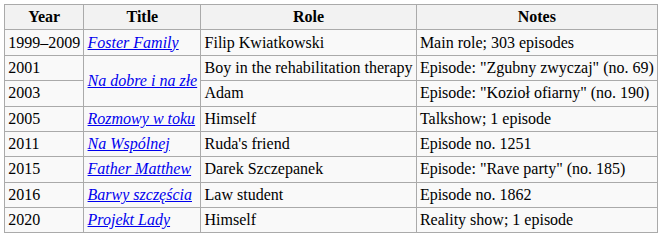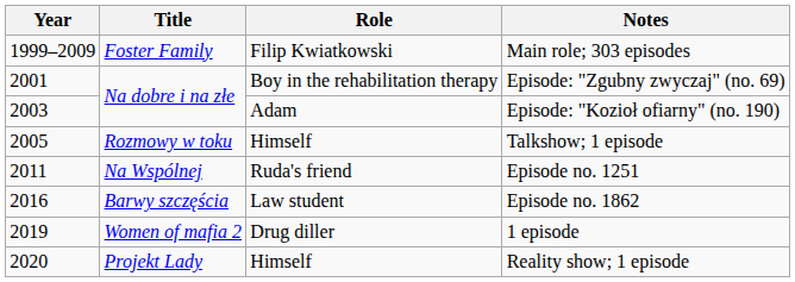 <table class="wikitable plainrowheaders sortable">
 <tr>
 <th scope="col">Year</th>
 <th scope="col">Title</th>
 <th scope="col">Role</th>
 <th scope="col" class="unsortable">Notes</th>
 </tr>
 <tr>
 <td>1999–2009</td>
 <td><em><a href='#'>Foster Family</a></em></td>
 <td>Filip Kwiatkowski</td>
 <td>Main role; 303 episodes</td>
 </tr>
 <tr>
 <td>2001</td>
 <td rowspan=2><em><a href='#'>Na dobre i na złe</a></em></td>
 <td>Boy in the rehabilitation therapy</td>
 <td>Episode: "Zgubny zwyczaj" (no. 69)</td>
 </tr>
 <tr>
 <td>2003</td>
 <td>Adam</td>
 <td>Episode: "Kozioł ofiarny" (no. 190)</td>
 </tr>
 <tr>
 <td>2005</td>
 <td><em><a href='#'>Rozmowy w toku</a></em></td>
 <td>Himself</td>
 <td>Talkshow; 1 episode</td>
 </tr>
 <tr>
 <td>2011</td>
 <td><em><a href='#'>Na Wspólnej</a></em></td>
 <td>Ruda's friend</td>
 <td>Episode no. 1251</td>
 </tr>
 <tr>
-<td>2015</td>
-<td><em><a href='#'>Father Matthew</a></em></td>
-<td>Darek Szczepanek</td>
-<td>Episode: "Rave party" (no. 185)</td>
-</tr>
-<tr>
 <td>2016</td>
 <td><em><a href='#'>Barwy szczęścia</a></em></td>
 <td>Law student</td>
 <td>Episode no. 1862</td>
+</tr>
+<tr>
+<td>2019</td>
+<td><em><a href='#'>Women of mafia 2</a></em></td>
+<td>Drug diller</td>
+<td>1 episode</td>
 </tr>
 <tr>
 <td>2020</td>
 <td><em><a href='#'>Projekt Lady</a></em></td>
 <td>Himself</td>
 <td>Reality show; 1 episode</td>
 </tr>
 </table>
